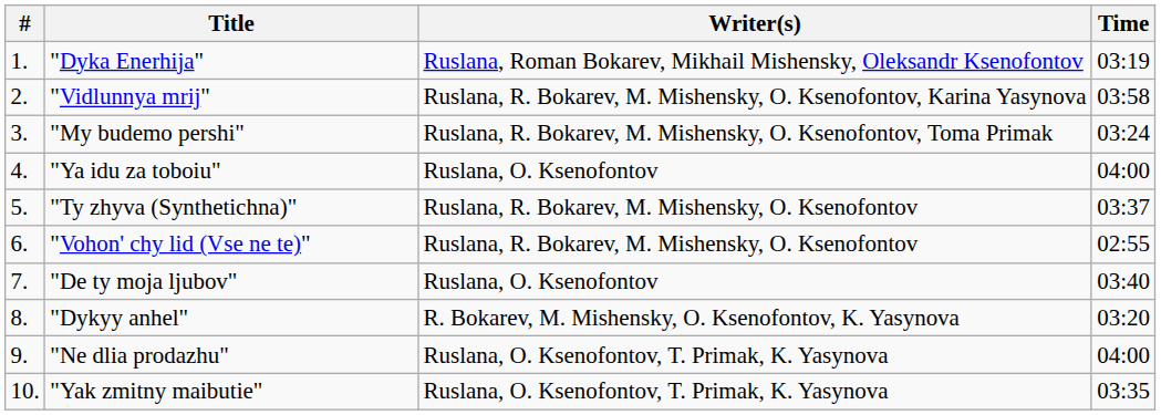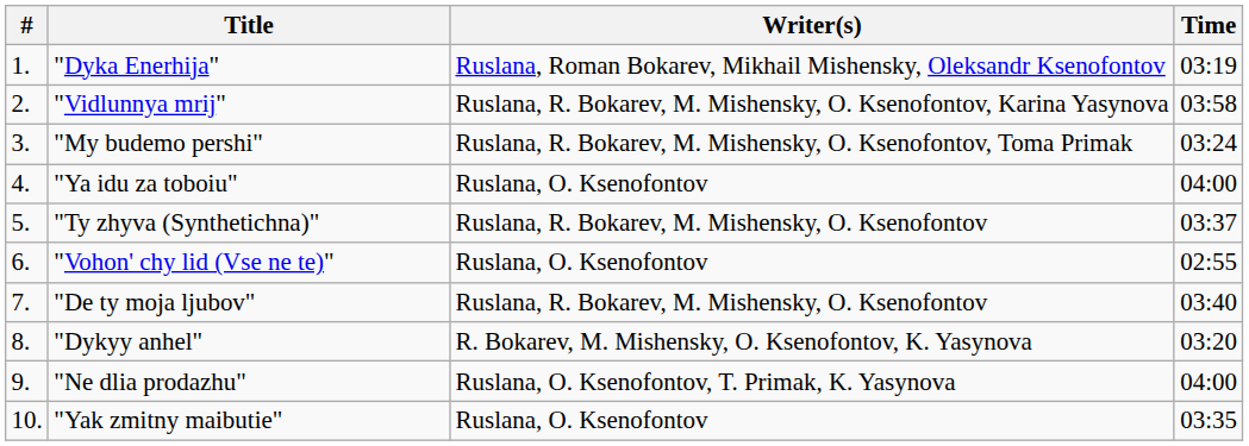 <table class="wikitable">
 <tr>
 <th>#</th>
 <th width="250">Title</th>
 <th>Writer(s)</th>
 <th>Time</th>
 </tr>
 <tr>
 <td>1.</td>
 <td>"<a href='#'>Dyka Enerhija</a>"</td>
 <td><a href='#'>Ruslana</a>, Roman Bokarev, Mikhail Mishensky, <a href='#'>Oleksandr Ksenofontov</a></td>
 <td>03:19</td>
 </tr>
 <tr>
 <td>2.</td>
 <td>"<a href='#'>Vidlunnya mrij</a>"</td>
 <td>Ruslana, R. Bokarev, M. Mishensky, O. Ksenofontov, Karina Yasynova</td>
 <td>03:58</td>
 </tr>
 <tr>
 <td>3.</td>
 <td>"My budemo pershi"</td>
 <td>Ruslana, R. Bokarev, M. Mishensky, O. Ksenofontov, Toma Primak</td>
 <td>03:24</td>
 </tr>
 <tr>
 <td>4.</td>
 <td>"Ya idu za toboiu"</td>
 <td>Ruslana, O. Ksenofontov</td>
 <td>04:00</td>
 </tr>
 <tr>
 <td>5.</td>
 <td>"Ty zhyva (Synthetichna)"</td>
 <td>Ruslana, R. Bokarev, M. Mishensky, O. Ksenofontov</td>
 <td>03:37</td>
 </tr>
 <tr>
 <td>6.</td>
 <td>"<a href='#'>Vohon' chy lid (Vse ne te)</a>"</td>
-<td>Ruslana, R. Bokarev, M. Mishensky, O. Ksenofontov</td>
+<td>Ruslana, O. Ksenofontov</td>
 <td>02:55</td>
 </tr>
 <tr>
 <td>7.</td>
 <td>"De ty moja ljubov"</td>
-<td>Ruslana, O. Ksenofontov</td>
+<td>Ruslana, R. Bokarev, M. Mishensky, O. Ksenofontov</td>
 <td>03:40</td>
 </tr>
 <tr>
 <td>8.</td>
 <td>"Dykyy anhel"</td>
 <td>R. Bokarev, M. Mishensky, O. Ksenofontov, K. Yasynova</td>
 <td>03:20</td>
 </tr>
 <tr>
 <td>9.</td>
 <td>"Ne dlia prodazhu"</td>
 <td>Ruslana, O. Ksenofontov, T. Primak, K. Yasynova</td>
 <td>04:00</td>
 </tr>
 <tr>
 <td>10.</td>
 <td>"Yak zmitny maibutie"</td>
-<td>Ruslana, O. Ksenofontov, T. Primak, K. Yasynova</td>
+<td>Ruslana, O. Ksenofontov</td>
 <td>03:35</td>
 </tr>
 </table>
